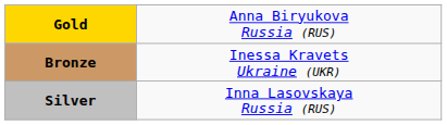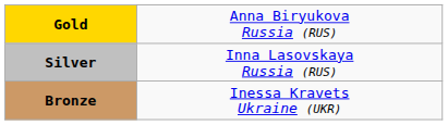 <table class="wikitable" style=" text-align:center; font-size:110%;" width="35%">
 <tr>
 <td bgcolor="gold"><strong>Gold</strong></td>
 <td> <a href='#'>Anna Biryukova</a><br><em><a href='#'>Russia</a> <small>(RUS)</small></em></td>
 </tr>
 <tr>
+<td bgcolor="silver"><strong>Silver</strong></td>
+<td> <a href='#'>Inna Lasovskaya</a><br><em><a href='#'>Russia</a> <small>(RUS)</small></em></td>
+</tr>
+<tr>
 <td bgcolor="CC9966"><strong>Bronze</strong></td>
 <td> <a href='#'>Inessa Kravets</a><br><em><a href='#'>Ukraine</a> <small>(UKR)</small></em></td>
 </tr>
-<tr>
-<td bgcolor="silver"><strong>Silver</strong></td>
-<td> <a href='#'>Inna Lasovskaya</a><br><em><a href='#'>Russia</a> <small>(RUS)</small></em></td>
-</tr>
 </table>
